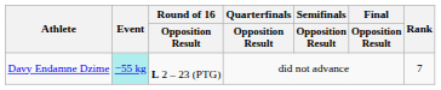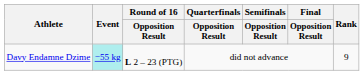 <table class="wikitable" style="font-size:90%;">
 <tr>
 <th rowspan=2>Athlete</th>
 <th rowspan=2>Event</th>
 <th>Round of 16</th>
 <th>Quarterfinals</th>
 <th>Semifinals</th>
 <th>Final</th>
 <th rowspan=2>Rank</th>
 </tr>
 <tr style="font-size:95%">
 <th>Opposition<br>Result</th>
 <th>Opposition<br>Result</th>
 <th>Opposition<br>Result</th>
 <th>Opposition<br>Result</th>
 </tr>
 <tr align=center>
 <td align=left><a href='#'>Davy Endamne Dzime</a></td>
 <td align=left style="background: paleturquoise;"><a href='#'>−55 kg</a></td>
 <td><br><strong>L</strong> 2 – 23 (PTG)</td>
 <td colspan=3>did not advance</td>
-<td>7</td>
+<td>9</td>
 </tr>
 </table>
